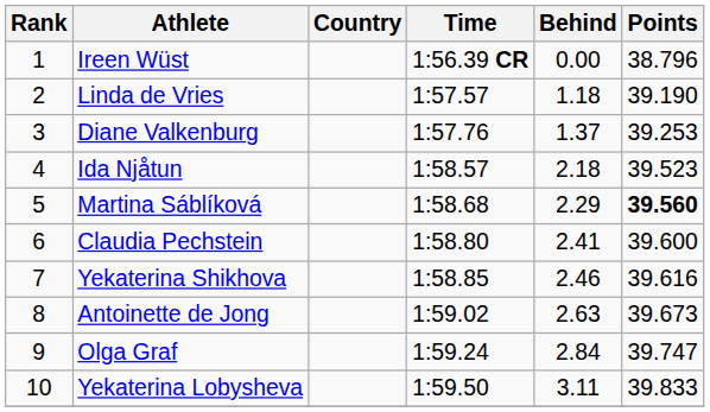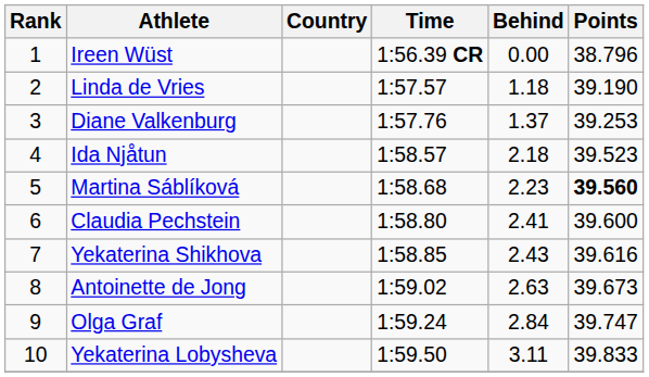 <table class="wikitable" style="text-align:center">
 <tr>
 <th>Rank</th>
 <th>Athlete</th>
 <th>Country</th>
 <th>Time</th>
 <th>Behind</th>
 <th>Points</th>
 </tr>
 <tr>
 <td>1</td>
 <td align="left"><a href='#'>Ireen Wüst</a></td>
 <td align="left"></td>
 <td align="left">1:56.39 <strong>CR</strong></td>
 <td>0.00</td>
 <td align="left">38.796</td>
 </tr>
 <tr>
 <td>2</td>
 <td align="left"><a href='#'>Linda de Vries</a></td>
 <td align="left"></td>
 <td align="left">1:57.57</td>
 <td>1.18</td>
 <td align="left">39.190</td>
 </tr>
 <tr>
 <td>3</td>
 <td align="left"><a href='#'>Diane Valkenburg</a></td>
 <td align="left"></td>
 <td align="left">1:57.76</td>
 <td>1.37</td>
 <td align="left">39.253</td>
 </tr>
 <tr>
 <td>4</td>
 <td align="left"><a href='#'>Ida Njåtun</a></td>
 <td align="left"></td>
 <td align="left">1:58.57</td>
 <td>2.18</td>
 <td align="left">39.523</td>
 </tr>
 <tr>
 <td>5</td>
 <td align="left"><a href='#'>Martina Sáblíková</a></td>
 <td align="left"></td>
 <td align="left">1:58.68</td>
-<td>2.29</td>
+<td>2.23</td>
 <td align="left"><strong>39.560</strong></td>
 </tr>
 <tr>
 <td>6</td>
 <td align="left"><a href='#'>Claudia Pechstein</a></td>
 <td align="left"></td>
 <td align="left">1:58.80</td>
 <td>2.41</td>
 <td align="left">39.600</td>
 </tr>
 <tr>
 <td>7</td>
 <td align="left"><a href='#'>Yekaterina Shikhova</a></td>
 <td align="left"></td>
 <td align="left">1:58.85</td>
-<td>2.46</td>
+<td>2.43</td>
 <td align="left">39.616</td>
 </tr>
 <tr>
 <td>8</td>
 <td align="left"><a href='#'>Antoinette de Jong</a></td>
 <td align="left"></td>
 <td align="left">1:59.02</td>
 <td>2.63</td>
 <td align="left">39.673</td>
 </tr>
 <tr>
 <td>9</td>
 <td align="left"><a href='#'>Olga Graf</a></td>
 <td align="left"></td>
 <td align="left">1:59.24</td>
 <td>2.84</td>
 <td align="left">39.747</td>
 </tr>
 <tr>
 <td>10</td>
 <td align="left"><a href='#'>Yekaterina Lobysheva</a></td>
 <td align="left"></td>
 <td align="left">1:59.50</td>
 <td>3.11</td>
 <td align="left">39.833</td>
 </tr>
 <tr>
 </tr>
 </table>
